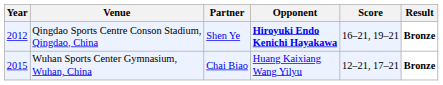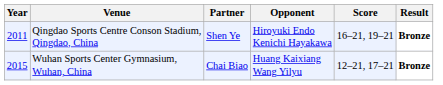 <table class="sortable wikitable" style="font-size: 90%;">
 <tr>
 <th>Year</th>
 <th>Venue</th>
 <th>Partner</th>
 <th>Opponent</th>
 <th>Score</th>
 <th>Result</th>
 </tr>
 <tr style="background:#ECF2FF">
-<td align="center"><a href='#'>2012</a></td>
+<td align="center"><a href='#'>2011</a></td>
 <td align="left">Qingdao Sports Centre Conson Stadium,<br><a href='#'>Qingdao, China</a></td>
 <td align="left"> <a href='#'>Shen Ye</a></td>
-<td align="left"><strong> <a href='#'>Hiroyuki Endo</a> <br>  <a href='#'>Kenichi Hayakawa</a></strong></td>
+<td align="left"> <a href='#'>Hiroyuki Endo</a> <br>  <a href='#'>Kenichi Hayakawa</a></td>
 <td align="left">16–21, 19–21</td>
 <td style="text-align:left; background:white"> <strong>Bronze</strong></td>
 </tr>
 <tr style="background:#ECF2FF">
 <td align="center"><a href='#'>2015</a></td>
 <td align="left">Wuhan Sports Center Gymnasium,<br><a href='#'>Wuhan, China</a></td>
 <td align="left"> <a href='#'>Chai Biao</a></td>
 <td align="left"> <a href='#'>Huang Kaixiang</a> <br>  <a href='#'>Wang Yilyu</a></td>
 <td align="left">12–21, 17–21</td>
 <td style="text-align:left; background:white"> <strong>Bronze</strong></td>
 </tr>
 </table>
